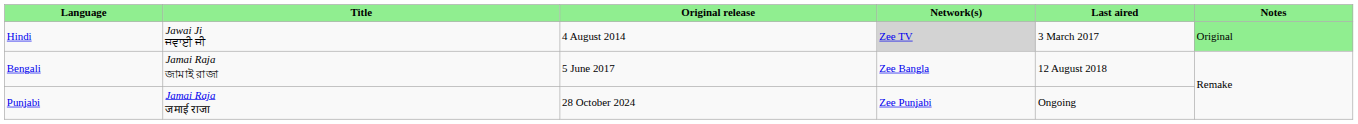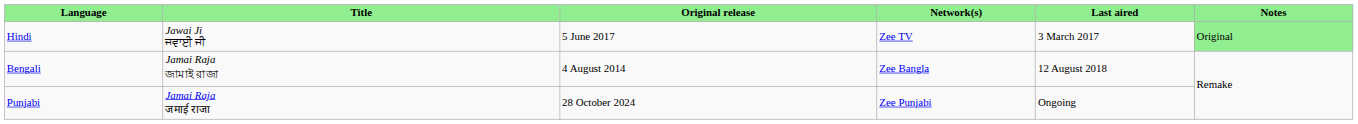 <table class="wikitable" style="width: 100%; margin-right: 0;">
 <tr>
 <th style="background:LightGreen; width:10%;">Language</th>
 <th style="background:LightGreen; width:25%;">Title</th>
 <th style="background:LightGreen; width:20%;">Original release</th>
 <th style="background:LightGreen; width:10%;">Network(s)</th>
 <th style="background:LightGreen; width:10%;">Last aired</th>
 <th style="background:LightGreen; width:10%;">Notes</th>
 </tr>
 <tr>
 <td><a href='#'>Hindi</a></td>
 <td><em>Jawai Ji</em> <br> ਜਵਾਈ ਜੀ</td>
-<td>4 August 2014</td>
-<td style="background: lightgrey;"><a href='#'>Zee TV</a></td>
+<td>5 June 2017</td>
+<td><a href='#'>Zee TV</a></td>
 <td>3 March 2017</td>
 <td style="background: lightgreen;">Original</td>
 </tr>
 <tr>
 <td><a href='#'>Bengali</a></td>
 <td><em>Jamai Raja</em> <br> জামাই রাজা</td>
-<td>5 June 2017</td>
+<td>4 August 2014</td>
 <td><a href='#'>Zee Bangla</a></td>
 <td>12 August 2018</td>
 <td rowspan="2">Remake</td>
 </tr>
 <tr>
 <td><a href='#'>Punjabi</a></td>
 <td><em><a href='#'>Jamai Raja</a></em> <br> जमाई राजा</td>
 <td>28 October 2024</td>
 <td><a href='#'>Zee Punjabi</a></td>
 <td>Ongoing</td>
 </tr>
 </table>
